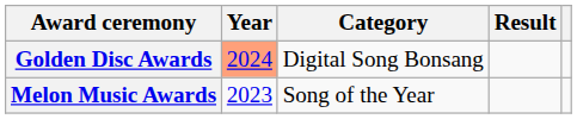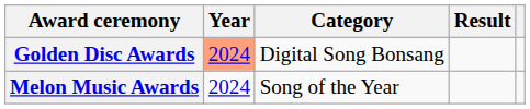 <table class="wikitable plainrowheaders sortable" style="text-align:center">
 <tr>
 <th scope="col">Award ceremony</th>
 <th scope="col">Year</th>
 <th scope="col">Category</th>
 <th scope="col">Result</th>
 <th scope="col" class="unsortable"></th>
 </tr>
 <tr>
 <th scope="row"><a href='#'>Golden Disc Awards</a></th>
 <td style="background: lightsalmon;"><a href='#'>2024</a></td>
 <td align="left">Digital Song Bonsang</td>
 <td></td>
 <td></td>
 </tr>
 <tr>
 <th scope="row"><a href='#'>Melon Music Awards</a></th>
-<td><a href='#'>2023</a></td>
+<td><a href='#'>2024</a></td>
 <td align="left">Song of the Year</td>
 <td></td>
 <td></td>
 </tr>
 </table>
